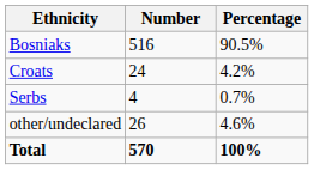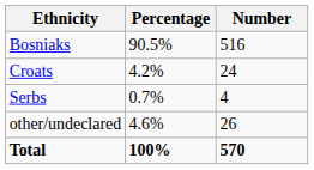 <table class="wikitable">
 <tr>
 <th width="100px">Ethnicity</th>
+<th width="80px">Percentage</th>
 <th width="80px">Number</th>
-<th width="80px">Percentage</th>
 </tr>
 <tr>
 <td><a href='#'>Bosniaks</a></td>
+<td>90.5%</td>
 <td>516</td>
-<td>90.5%</td>
 </tr>
 <tr>
 <td><a href='#'>Croats</a></td>
+<td>4.2%</td>
 <td>24</td>
-<td>4.2%</td>
 </tr>
 <tr>
 <td><a href='#'>Serbs</a></td>
+<td>0.7%</td>
 <td>4</td>
-<td>0.7%</td>
 </tr>
 <tr>
 <td>other/undeclared</td>
+<td>4.6%</td>
 <td>26</td>
-<td>4.6%</td>
 </tr>
 <tr>
 <td><strong>Total</strong></td>
+<td><strong>100%</strong></td>
 <td><strong>570</strong></td>
-<td><strong>100%</strong></td>
 </tr>
 </table>
